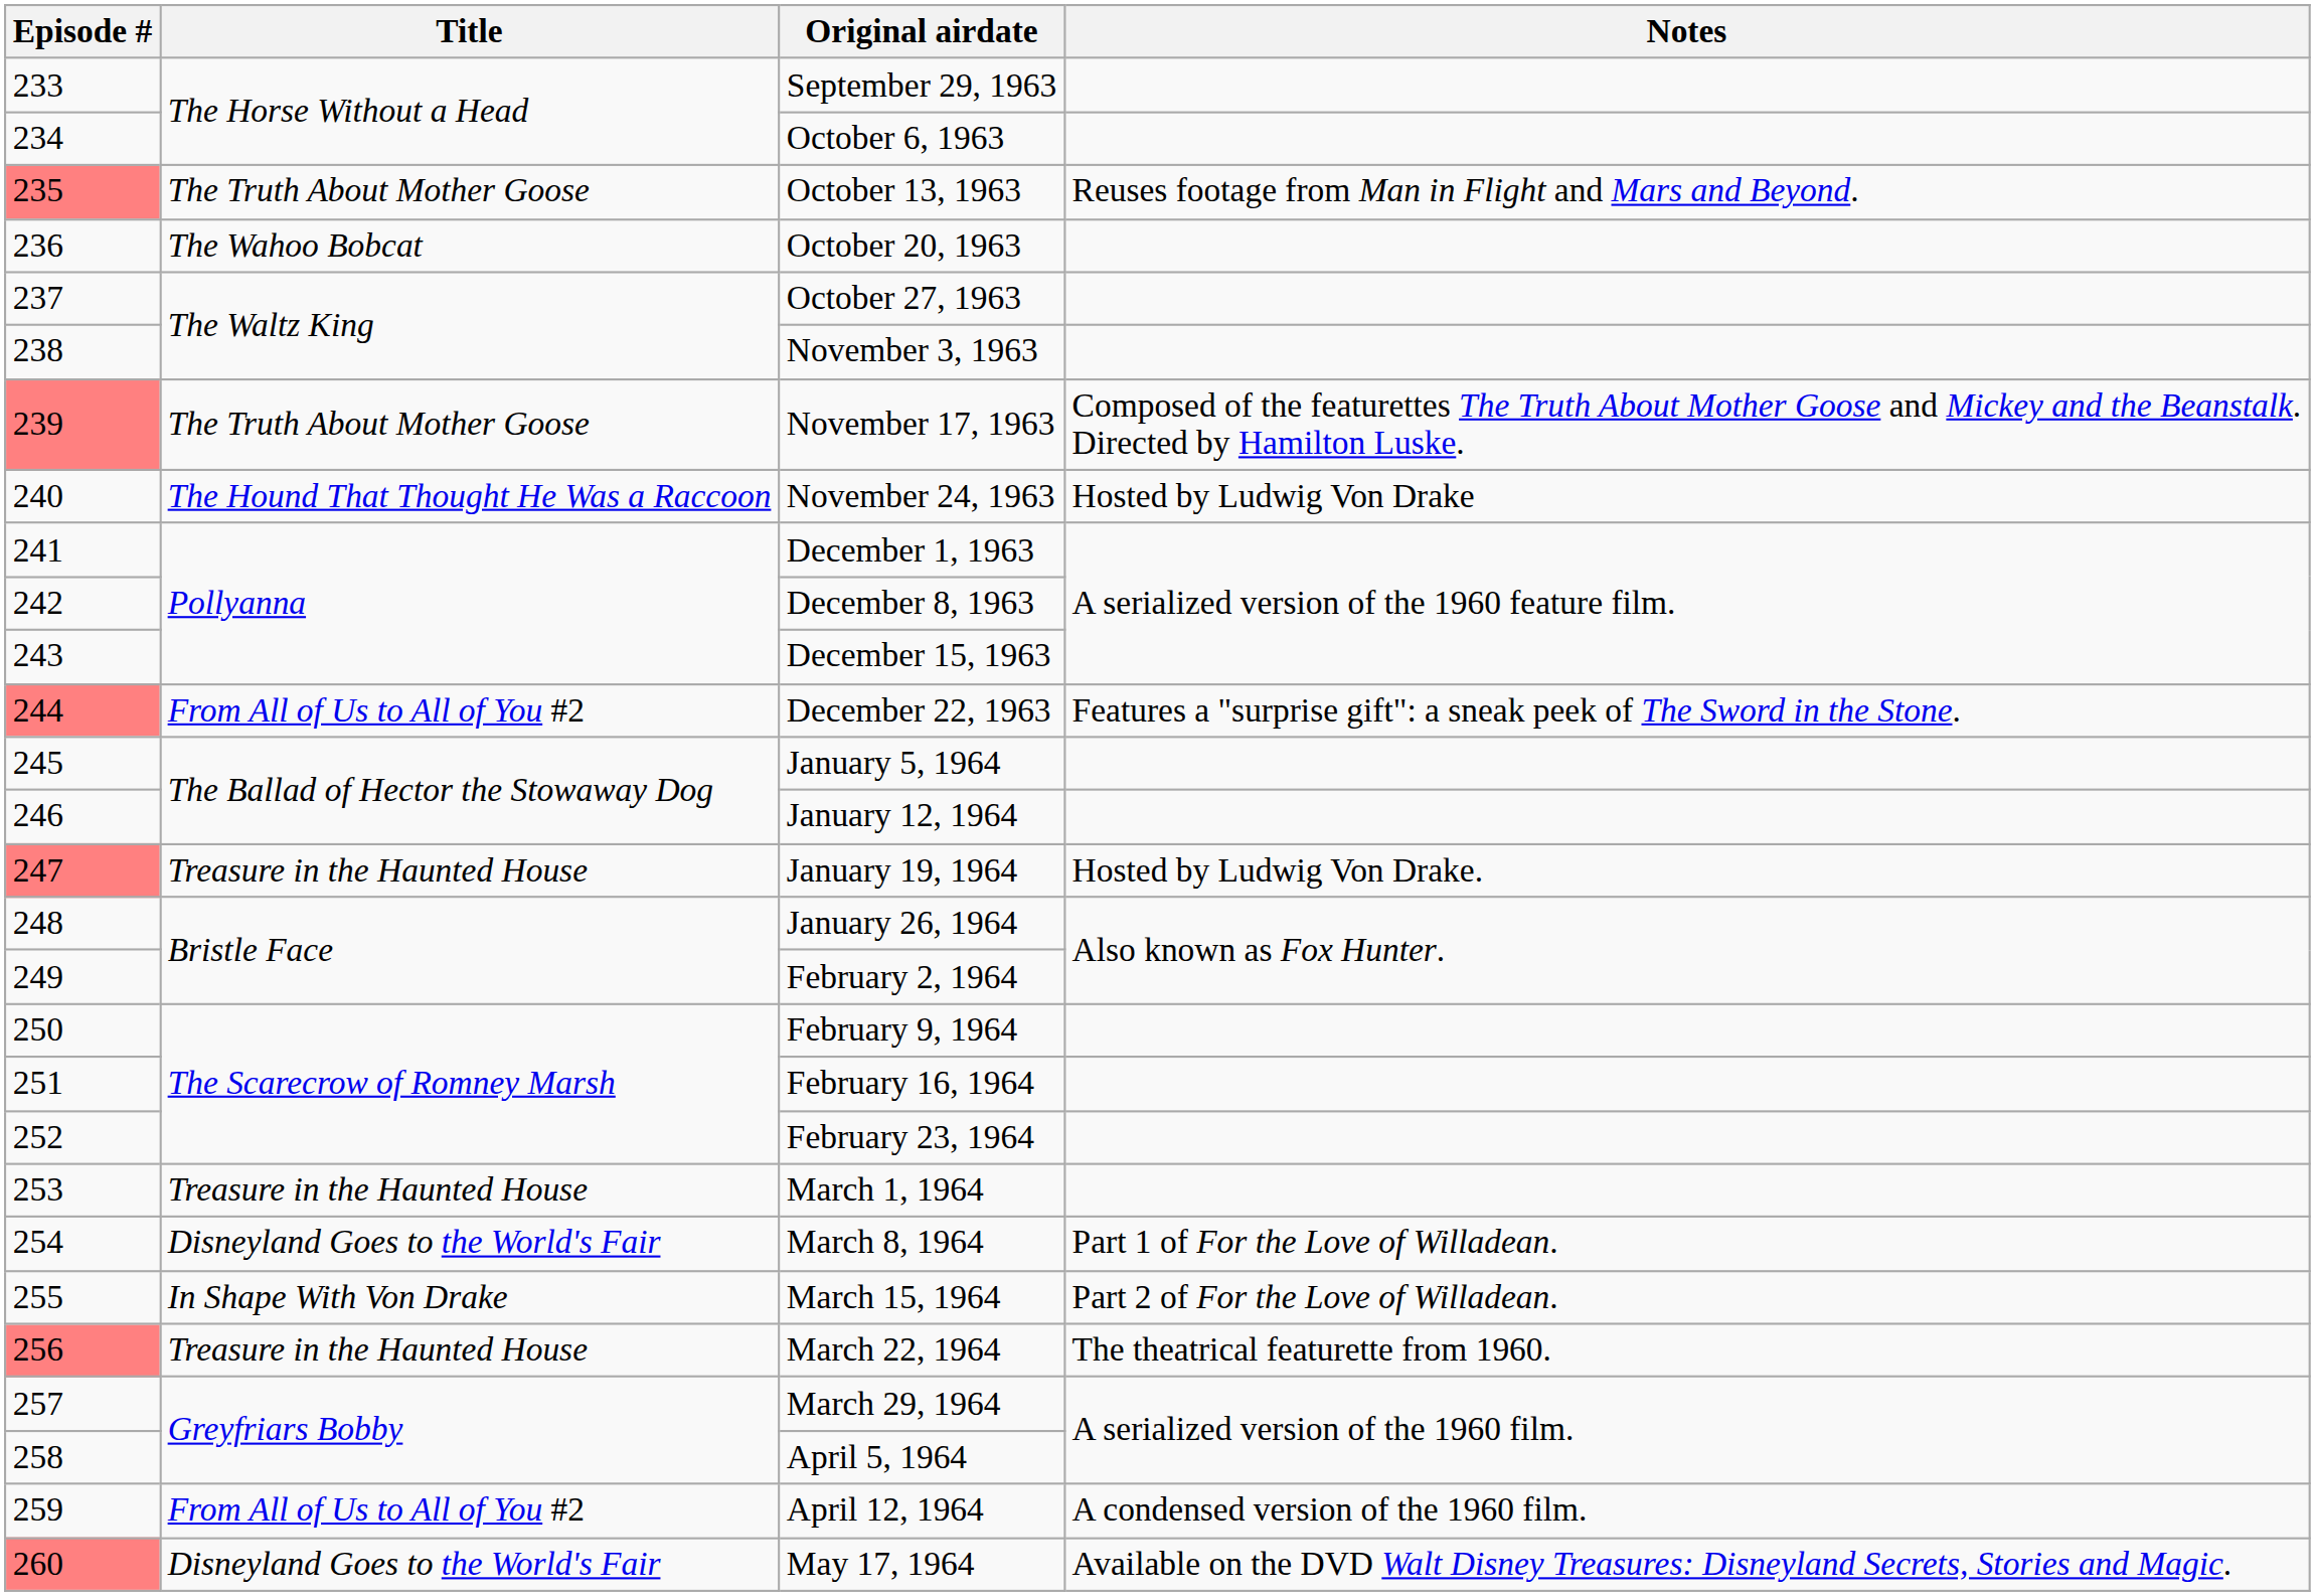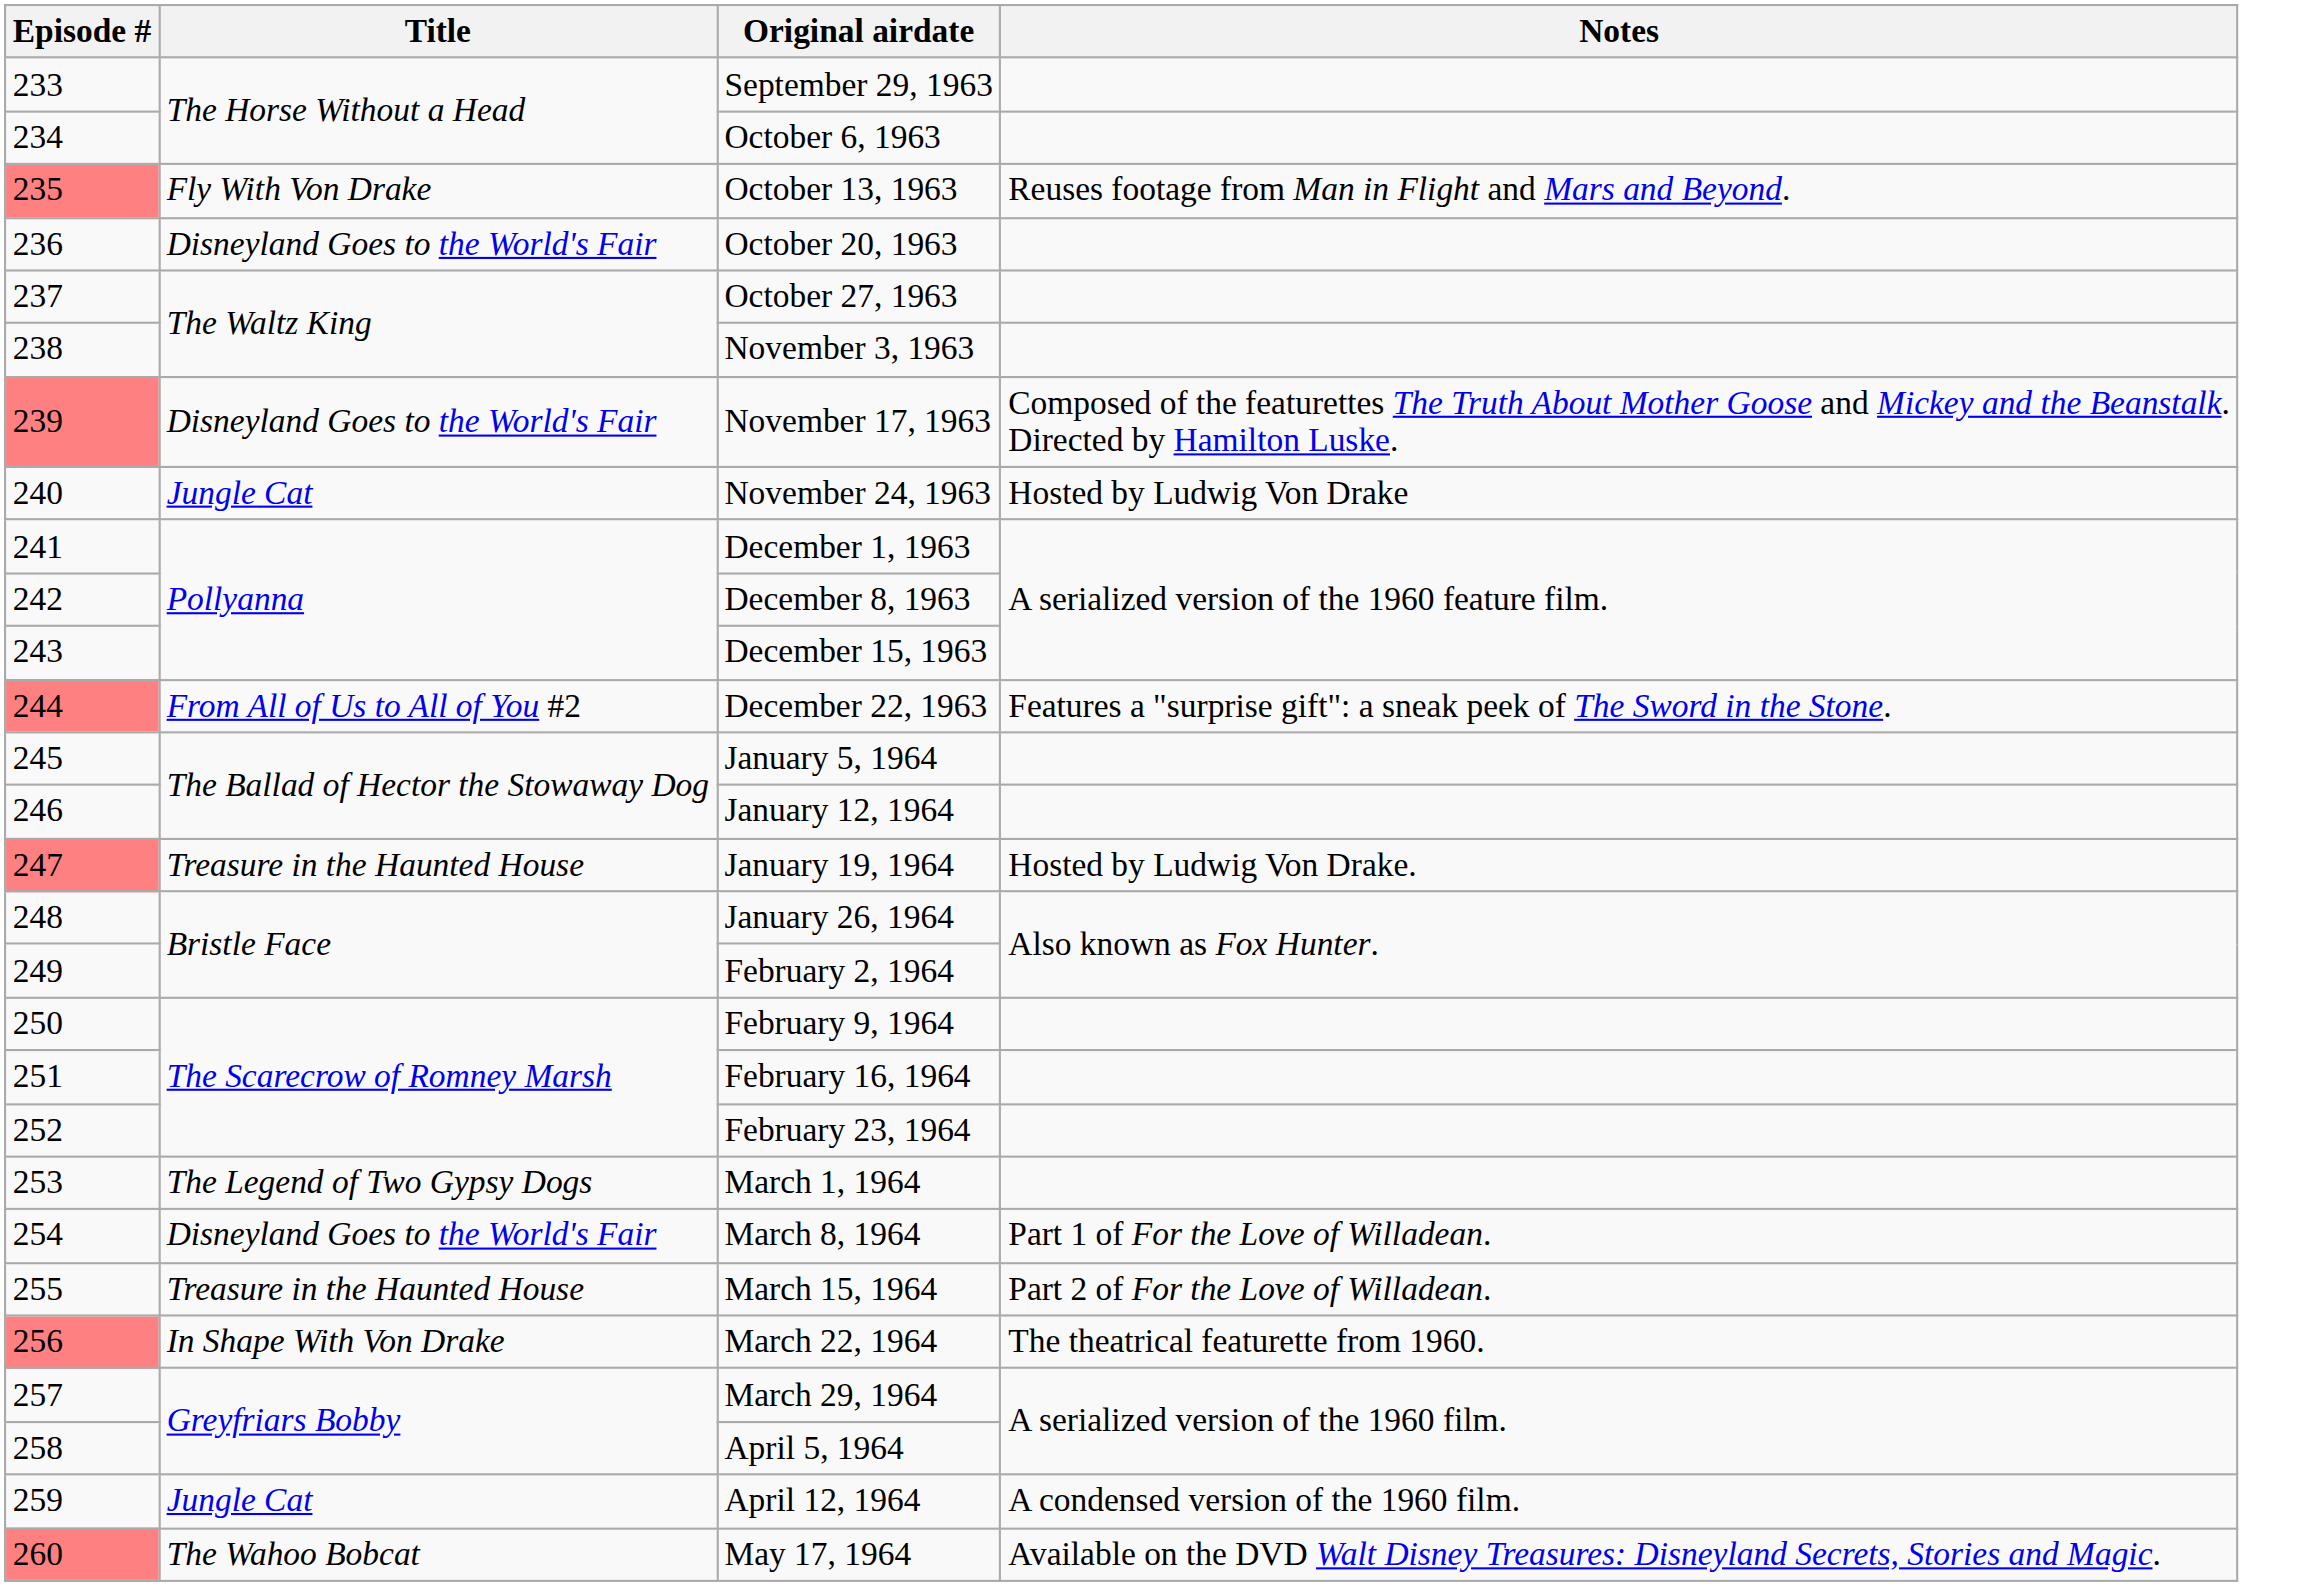 <table class="wikitable sortable">
 <tr>
 <th>Episode #</th>
 <th>Title</th>
 <th>Original airdate</th>
 <th>Notes</th>
 </tr>
 <tr>
 <td>233</td>
 <td rowspan="2"><em>The Horse Without a Head</em></td>
 <td>September 29, 1963</td>
 <td></td>
 </tr>
 <tr>
 <td>234</td>
 <td>October 6, 1963</td>
 <td></td>
 </tr>
 <tr>
 <td style="background:#ff8080;">235</td>
-<td><em>The Truth About Mother Goose</em></td>
+<td><em>Fly With Von Drake</em></td>
 <td>October 13, 1963</td>
 <td>Reuses footage from <em>Man in Flight</em> and <em><a href='#'>Mars and Beyond</a></em>.</td>
 </tr>
 <tr>
 <td>236</td>
-<td><em>The Wahoo Bobcat</em></td>
+<td><em>Disneyland Goes to <a href='#'>the World's Fair</a></em></td>
 <td>October 20, 1963</td>
 <td></td>
 </tr>
 <tr>
 <td>237</td>
 <td rowspan="2"><em>The Waltz King</em></td>
 <td>October 27, 1963</td>
 <td></td>
 </tr>
 <tr>
 <td>238</td>
 <td>November 3, 1963</td>
 <td></td>
 </tr>
 <tr>
 <td style="background:#ff8080;">239</td>
-<td><em>The Truth About Mother Goose</em></td>
+<td><em>Disneyland Goes to <a href='#'>the World's Fair</a></em></td>
 <td>November 17, 1963</td>
 <td>Composed of the featurettes <em><a href='#'>The Truth About Mother Goose</a></em> and <em><a href='#'>Mickey and the Beanstalk</a></em>.<br>Directed by <a href='#'>Hamilton Luske</a>.</td>
 </tr>
 <tr>
 <td>240</td>
-<td><em><a href='#'>The Hound That Thought He Was a Raccoon</a></em></td>
+<td><em><a href='#'>Jungle Cat</a></em></td>
 <td>November 24, 1963</td>
 <td>Hosted by Ludwig Von Drake</td>
 </tr>
 <tr>
 <td>241</td>
 <td rowspan="3"><em><a href='#'>Pollyanna</a></em></td>
 <td>December 1, 1963</td>
 <td rowspan="3">A serialized version of the 1960 feature film.</td>
 </tr>
 <tr>
 <td>242</td>
 <td>December 8, 1963</td>
 </tr>
 <tr>
 <td>243</td>
 <td>December 15, 1963</td>
 </tr>
 <tr>
 <td style="background:#ff8080;">244</td>
 <td><em><a href='#'>From All of Us to All of You</a></em> #2</td>
 <td>December 22, 1963</td>
 <td>Features a "surprise gift": a sneak peek of <em><a href='#'>The Sword in the Stone</a></em>.</td>
 </tr>
 <tr>
 <td>245</td>
 <td rowspan="2"><em>The Ballad of Hector the Stowaway Dog</em></td>
 <td>January 5, 1964</td>
 <td></td>
 </tr>
 <tr>
 <td>246</td>
 <td>January 12, 1964</td>
 <td></td>
 </tr>
 <tr>
 <td style="background:#ff8080;">247</td>
 <td><em>Treasure in the Haunted House</em></td>
 <td>January 19, 1964</td>
 <td>Hosted by Ludwig Von Drake.</td>
 </tr>
 <tr>
 <td>248</td>
 <td rowspan="2"><em>Bristle Face</em></td>
 <td>January 26, 1964</td>
 <td rowspan="2">Also known as <em>Fox Hunter</em>.</td>
 </tr>
 <tr>
 <td>249</td>
 <td>February 2, 1964</td>
 </tr>
 <tr>
 <td>250</td>
 <td rowspan="3"><em><a href='#'>The Scarecrow of Romney Marsh</a></em></td>
 <td>February 9, 1964</td>
 <td></td>
 </tr>
 <tr>
 <td>251</td>
 <td>February 16, 1964</td>
 <td></td>
 </tr>
 <tr>
 <td>252</td>
 <td>February 23, 1964</td>
 <td></td>
 </tr>
 <tr>
 <td>253</td>
-<td><em>Treasure in the Haunted House</em></td>
+<td><em>The Legend of Two Gypsy Dogs</em></td>
 <td>March 1, 1964</td>
 <td></td>
 </tr>
 <tr>
 <td>254</td>
 <td><em>Disneyland Goes to <a href='#'>the World's Fair</a></em></td>
 <td>March 8, 1964</td>
 <td>Part 1 of <em>For the Love of Willadean</em>.</td>
 </tr>
 <tr>
 <td>255</td>
-<td><em>In Shape With Von Drake</em></td>
+<td><em>Treasure in the Haunted House</em></td>
 <td>March 15, 1964</td>
 <td>Part 2 of <em>For the Love of Willadean</em>.</td>
 </tr>
 <tr>
 <td style="background:#ff8080;">256</td>
-<td><em>Treasure in the Haunted House</em></td>
+<td><em>In Shape With Von Drake</em></td>
 <td>March 22, 1964</td>
 <td>The theatrical featurette from 1960.</td>
 </tr>
 <tr>
 <td>257</td>
 <td rowspan="2"><em><a href='#'>Greyfriars Bobby</a></em></td>
 <td>March 29, 1964</td>
 <td rowspan="2">A serialized version of the 1960 film.</td>
 </tr>
 <tr>
 <td>258</td>
 <td>April 5, 1964</td>
 </tr>
 <tr>
 <td>259</td>
-<td><em><a href='#'>From All of Us to All of You</a></em> #2</td>
+<td><em><a href='#'>Jungle Cat</a></em></td>
 <td>April 12, 1964</td>
 <td>A condensed version of the 1960 film.</td>
 </tr>
 <tr>
 <td style="background:#ff8080;">260</td>
-<td><em>Disneyland Goes to <a href='#'>the World's Fair</a></em></td>
+<td><em>The Wahoo Bobcat</em></td>
 <td>May 17, 1964</td>
 <td>Available on the DVD <em><a href='#'>Walt Disney Treasures: Disneyland Secrets, Stories and Magic</a></em>.</td>
 </tr>
 </table>
